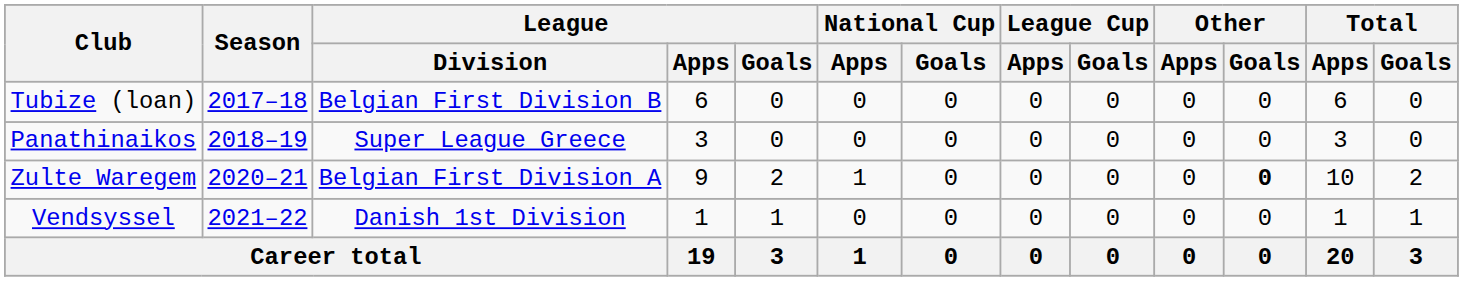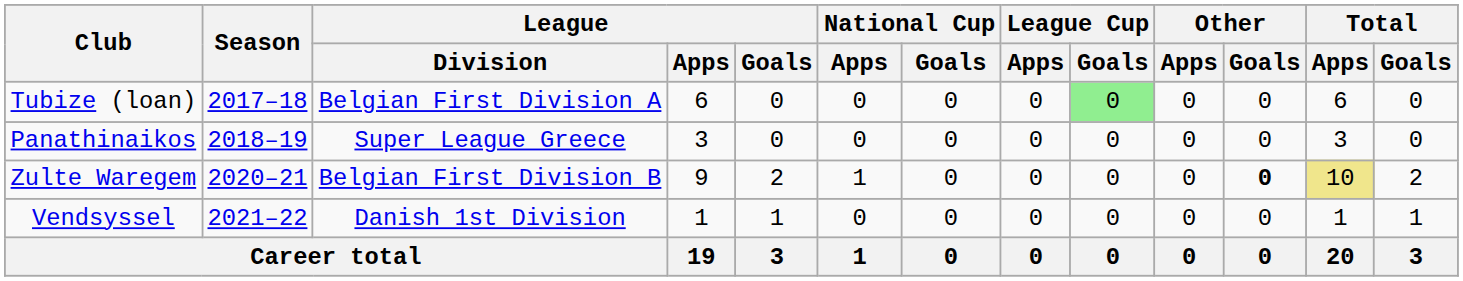 <table class="wikitable" style="text-align: center">
 <tr>
 <th rowspan="2">Club</th>
 <th rowspan="2">Season</th>
 <th colspan="3">League</th>
 <th colspan="2">National Cup</th>
 <th colspan="2">League Cup</th>
 <th colspan="2">Other</th>
 <th colspan="2">Total</th>
 </tr>
 <tr>
 <th>Division</th>
 <th>Apps</th>
 <th>Goals</th>
 <th>Apps</th>
 <th>Goals</th>
 <th>Apps</th>
 <th>Goals</th>
 <th>Apps</th>
 <th>Goals</th>
 <th>Apps</th>
 <th>Goals</th>
 </tr>
 <tr>
 <td><a href='#'>Tubize</a> (loan)</td>
 <td><a href='#'>2017–18</a></td>
-<td><a href='#'>Belgian First Division B</a></td>
+<td><a href='#'>Belgian First Division A</a></td>
 <td>6</td>
 <td>0</td>
 <td>0</td>
 <td>0</td>
 <td>0</td>
-<td>0</td>
+<td style="background: lightgreen;">0</td>
 <td>0</td>
 <td>0</td>
 <td>6</td>
 <td>0</td>
 </tr>
 <tr>
 <td><a href='#'>Panathinaikos</a></td>
 <td><a href='#'>2018–19</a></td>
 <td><a href='#'>Super League Greece</a></td>
 <td>3</td>
 <td>0</td>
 <td>0</td>
 <td>0</td>
 <td>0</td>
 <td>0</td>
 <td>0</td>
 <td>0</td>
 <td>3</td>
 <td>0</td>
 </tr>
 <tr>
 <td><a href='#'>Zulte Waregem</a></td>
 <td><a href='#'>2020–21</a></td>
-<td><a href='#'>Belgian First Division A</a></td>
+<td><a href='#'>Belgian First Division B</a></td>
 <td>9</td>
 <td>2</td>
 <td>1</td>
 <td>0</td>
 <td>0</td>
 <td>0</td>
 <td>0</td>
 <td><strong>0</strong></td>
-<td>10</td>
+<td style="background: khaki;">10</td>
 <td>2</td>
 </tr>
 <tr>
 <td><a href='#'>Vendsyssel</a></td>
 <td><a href='#'>2021–22</a></td>
 <td><a href='#'>Danish 1st Division</a></td>
 <td>1</td>
 <td>1</td>
 <td>0</td>
 <td>0</td>
 <td>0</td>
 <td>0</td>
 <td>0</td>
 <td>0</td>
 <td>1</td>
 <td>1</td>
 </tr>
 <tr>
 <th colspan="3">Career total</th>
 <th>19</th>
 <th>3</th>
 <th>1</th>
 <th>0</th>
 <th>0</th>
 <th>0</th>
 <th>0</th>
 <th>0</th>
 <th>20</th>
 <th>3</th>
 </tr>
 </table>
